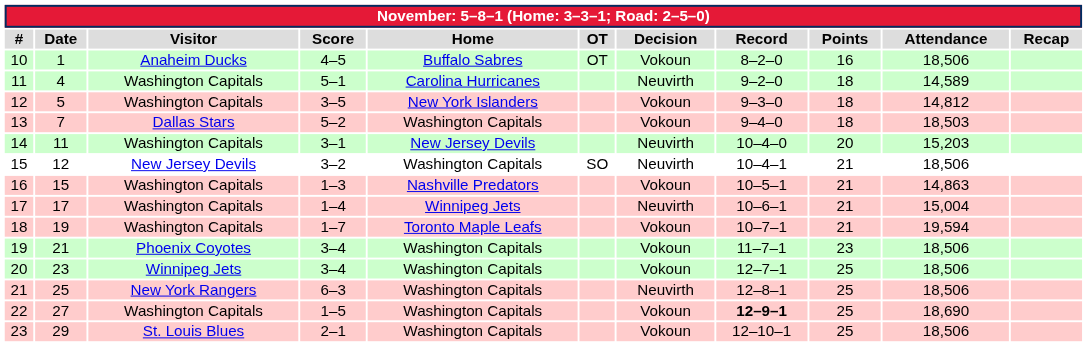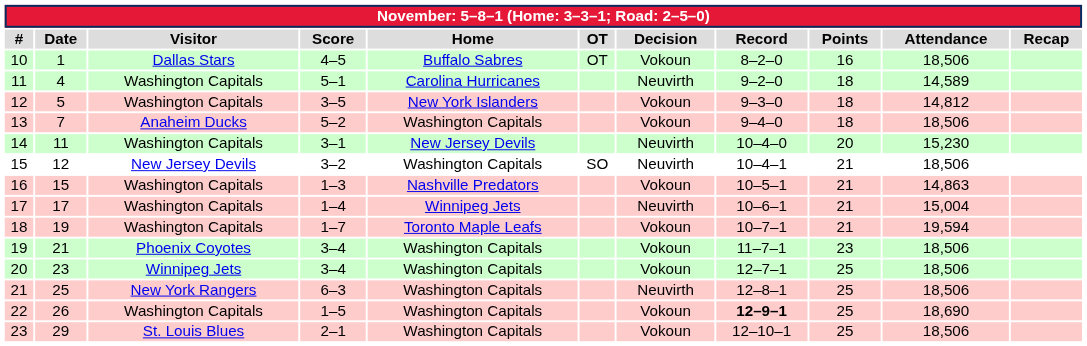 <table class="toccolours collapsible collapsed"  style="width:90%; clear:both; margin:1.5em auto; text-align:center;">
 <tr>
 <th colspan=11 style="background:#e51937; color:white; border: 2px solid #002d62;">November: 5–8–1 (Home: 3–3–1; Road: 2–5–0)</th>
 </tr>
 <tr style="text-align:center; background:#ddd;">
 <td><strong>#</strong></td>
 <td><strong>Date</strong></td>
 <td><strong>Visitor</strong></td>
 <td><strong>Score</strong></td>
 <td><strong>Home</strong></td>
 <td><strong>OT</strong></td>
 <td><strong>Decision</strong></td>
 <td><strong>Record</strong></td>
 <td><strong>Points</strong></td>
 <td><strong>Attendance</strong></td>
 <td><strong>Recap</strong></td>
 </tr>
 <tr style="text-align:center; background:#cfc;">
 <td>10</td>
 <td>1</td>
-<td><a href='#'>Anaheim Ducks</a></td>
+<td><a href='#'>Dallas Stars</a></td>
 <td>4–5</td>
 <td><a href='#'>Buffalo Sabres</a></td>
 <td>OT</td>
 <td>Vokoun</td>
 <td>8–2–0</td>
 <td>16</td>
 <td>18,506</td>
 <td></td>
 </tr>
 <tr style="text-align:center; background:#cfc;">
 <td>11</td>
 <td>4</td>
 <td>Washington Capitals</td>
 <td>5–1</td>
 <td><a href='#'>Carolina Hurricanes</a></td>
 <td></td>
 <td>Neuvirth</td>
 <td>9–2–0</td>
 <td>18</td>
 <td>14,589</td>
 <td></td>
 </tr>
 <tr style="text-align:center; background:#fcc;">
 <td>12</td>
 <td>5</td>
 <td>Washington Capitals</td>
 <td>3–5</td>
 <td><a href='#'>New York Islanders</a></td>
 <td></td>
 <td>Vokoun</td>
 <td>9–3–0</td>
 <td>18</td>
 <td>14,812</td>
 <td></td>
 </tr>
 <tr style="text-align:center; background:#fcc;">
 <td>13</td>
 <td>7</td>
-<td><a href='#'>Dallas Stars</a></td>
+<td><a href='#'>Anaheim Ducks</a></td>
 <td>5–2</td>
 <td>Washington Capitals</td>
 <td></td>
 <td>Vokoun</td>
 <td>9–4–0</td>
 <td>18</td>
-<td>18,503</td>
+<td>18,506</td>
 <td></td>
 </tr>
 <tr style="text-align:center; background:#cfc;">
 <td>14</td>
 <td>11</td>
 <td>Washington Capitals</td>
 <td>3–1</td>
 <td><a href='#'>New Jersey Devils</a></td>
 <td></td>
 <td>Neuvirth</td>
 <td>10–4–0</td>
 <td>20</td>
-<td>15,203</td>
+<td>15,230</td>
 <td></td>
 </tr>
 <tr style="text-align:center; background:#fff;">
 <td>15</td>
 <td>12</td>
 <td><a href='#'>New Jersey Devils</a></td>
 <td>3–2</td>
 <td>Washington Capitals</td>
 <td>SO</td>
 <td>Neuvirth</td>
 <td>10–4–1</td>
 <td>21</td>
 <td>18,506</td>
 <td></td>
 </tr>
 <tr style="text-align:center; background:#fcc;">
 <td>16</td>
 <td>15</td>
 <td>Washington Capitals</td>
 <td>1–3</td>
 <td><a href='#'>Nashville Predators</a></td>
 <td></td>
 <td>Vokoun</td>
 <td>10–5–1</td>
 <td>21</td>
 <td>14,863</td>
 <td></td>
 </tr>
 <tr style="text-align:center; background:#fcc;">
 <td>17</td>
 <td>17</td>
 <td>Washington Capitals</td>
 <td>1–4</td>
 <td><a href='#'>Winnipeg Jets</a></td>
 <td></td>
 <td>Neuvirth</td>
 <td>10–6–1</td>
 <td>21</td>
 <td>15,004</td>
 <td></td>
 </tr>
 <tr style="text-align:center; background:#fcc;">
 <td>18</td>
 <td>19</td>
 <td>Washington Capitals</td>
 <td>1–7</td>
 <td><a href='#'>Toronto Maple Leafs</a></td>
 <td></td>
 <td>Vokoun</td>
 <td>10–7–1</td>
 <td>21</td>
 <td>19,594</td>
 <td></td>
 </tr>
 <tr style="text-align:center; background:#cfc;">
 <td>19</td>
 <td>21</td>
 <td><a href='#'>Phoenix Coyotes</a></td>
 <td>3–4</td>
 <td>Washington Capitals</td>
 <td></td>
 <td>Vokoun</td>
 <td>11–7–1</td>
 <td>23</td>
 <td>18,506</td>
 <td></td>
 </tr>
 <tr style="text-align:center; background:#cfc;">
 <td>20</td>
 <td>23</td>
 <td><a href='#'>Winnipeg Jets</a></td>
 <td>3–4</td>
 <td>Washington Capitals</td>
 <td></td>
 <td>Vokoun</td>
 <td>12–7–1</td>
 <td>25</td>
 <td>18,506</td>
 <td></td>
 </tr>
 <tr style="text-align:center; background:#fcc;">
 <td>21</td>
 <td>25</td>
 <td><a href='#'>New York Rangers</a></td>
 <td>6–3</td>
 <td>Washington Capitals</td>
 <td></td>
 <td>Neuvirth</td>
 <td>12–8–1</td>
 <td>25</td>
 <td>18,506</td>
 <td></td>
 </tr>
 <tr style="text-align:center; background:#fcc;">
 <td>22</td>
-<td>27</td>
+<td>26</td>
 <td>Washington Capitals</td>
 <td>1–5</td>
 <td>Washington Capitals</td>
 <td></td>
 <td>Vokoun</td>
 <td><strong>12–9–1</strong></td>
 <td>25</td>
 <td>18,690</td>
 <td></td>
 </tr>
 <tr style="text-align:center; background:#fcc;">
 <td>23</td>
 <td>29</td>
 <td><a href='#'>St. Louis Blues</a></td>
 <td>2–1</td>
 <td>Washington Capitals</td>
 <td></td>
 <td>Vokoun</td>
 <td>12–10–1</td>
 <td>25</td>
 <td>18,506</td>
 <td></td>
 </tr>
 </table>
